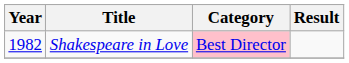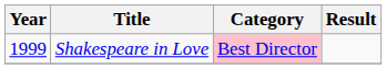 <table class="wikitable">
 <tr>
 <th>Year</th>
 <th>Title</th>
 <th>Category</th>
 <th>Result</th>
 </tr>
 <tr>
-<td><a href='#'>1982</a></td>
+<td><a href='#'>1999</a></td>
 <td><em><a href='#'>Shakespeare in Love</a></em></td>
 <td style="background: pink;"><a href='#'>Best Director</a></td>
 <td></td>
 </tr>
 <tr>
 </tr>
 </table>
